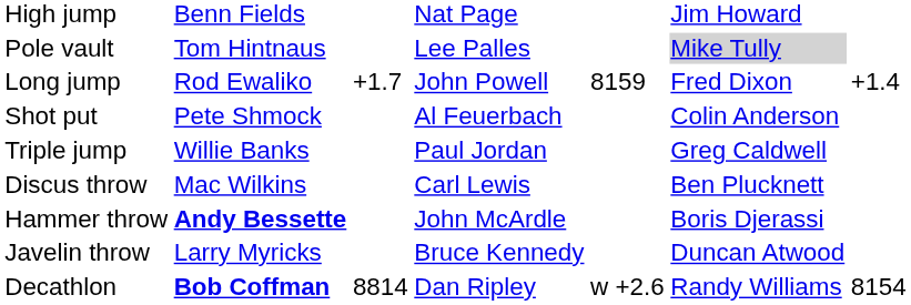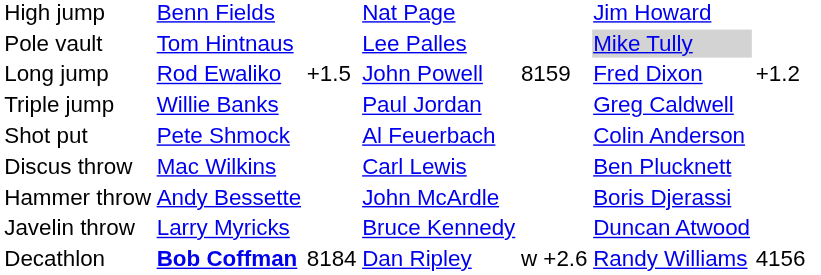 <table>
 <tr>
 <td>High jump</td>
 <td><a href='#'>Benn Fields</a></td>
 <td></td>
 <td><a href='#'>Nat Page</a></td>
 <td></td>
 <td><a href='#'>Jim Howard</a></td>
 <td></td>
 </tr>
 <tr>
 <td>Pole vault</td>
 <td><a href='#'>Tom Hintnaus</a></td>
 <td></td>
 <td><a href='#'>Lee Palles</a></td>
 <td></td>
 <td style="background: lightgrey;"><a href='#'>Mike Tully</a></td>
 <td></td>
 </tr>
 <tr>
 <td>Long jump</td>
 <td><a href='#'>Rod Ewaliko</a></td>
-<td> +1.7</td>
+<td> +1.5</td>
 <td><a href='#'>John Powell</a></td>
 <td>8159</td>
 <td><a href='#'>Fred Dixon</a></td>
-<td> +1.4</td>
+<td> +1.2</td>
+</tr>
+<tr>
+<td>Triple jump</td>
+<td><a href='#'>Willie Banks</a></td>
+<td></td>
+<td><a href='#'>Paul Jordan</a></td>
+<td></td>
+<td><a href='#'>Greg Caldwell</a></td>
+<td></td>
 </tr>
 <tr>
 <td>Shot put</td>
 <td><a href='#'>Pete Shmock</a></td>
 <td></td>
 <td><a href='#'>Al Feuerbach</a></td>
 <td></td>
 <td><a href='#'>Colin Anderson</a></td>
-<td></td>
-</tr>
-<tr>
-<td>Triple jump</td>
-<td><a href='#'>Willie Banks</a></td>
-<td></td>
-<td><a href='#'>Paul Jordan</a></td>
-<td></td>
-<td><a href='#'>Greg Caldwell</a></td>
 <td></td>
 </tr>
 <tr>
 <td>Discus throw</td>
 <td><a href='#'>Mac Wilkins</a></td>
 <td></td>
 <td><a href='#'>Carl Lewis</a></td>
 <td></td>
 <td><a href='#'>Ben Plucknett</a></td>
 <td></td>
 </tr>
 <tr>
 <td>Hammer throw</td>
-<td><strong><a href='#'>Andy Bessette</a></strong></td>
+<td><a href='#'>Andy Bessette</a></td>
 <td></td>
 <td><a href='#'>John McArdle</a></td>
 <td></td>
 <td><a href='#'>Boris Djerassi</a></td>
 <td></td>
 </tr>
 <tr>
 <td>Javelin throw</td>
 <td><a href='#'>Larry Myricks</a></td>
 <td></td>
 <td><a href='#'>Bruce Kennedy</a></td>
 <td></td>
 <td><a href='#'>Duncan Atwood</a></td>
 <td></td>
 </tr>
 <tr>
 <td>Decathlon</td>
 <td><strong><a href='#'>Bob Coffman</a></strong></td>
-<td>8814</td>
+<td>8184</td>
 <td><a href='#'>Dan Ripley</a></td>
 <td>w +2.6</td>
 <td><a href='#'>Randy Williams</a></td>
-<td>8154</td>
+<td>4156</td>
 </tr>
 </table>
